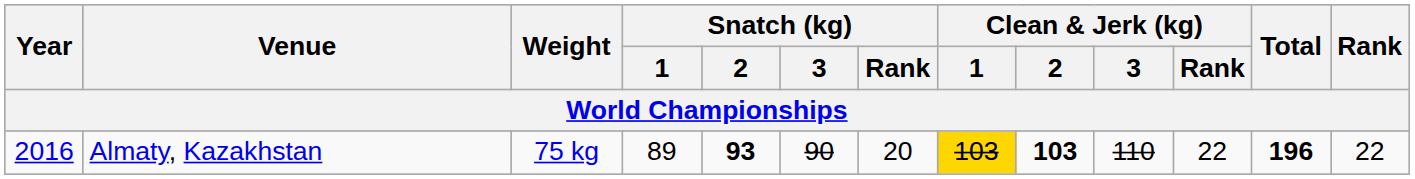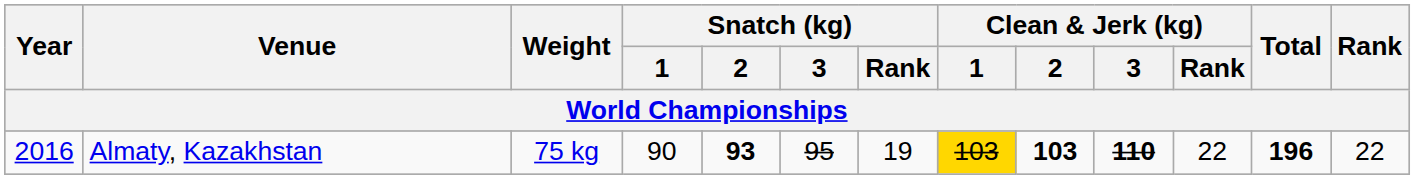 <table class = "wikitable" style="text-align:center;">
 <tr>
 <th rowspan=2 width=40>Year</th>
 <th rowspan=2 width=250>Venue</th>
 <th rowspan=2 width=60>Weight</th>
 <th colspan=4>Snatch (kg)</th>
 <th colspan=4>Clean & Jerk (kg)</th>
 <th rowspan=2 width=40>Total</th>
 <th rowspan=2 width=40>Rank</th>
 </tr>
 <tr>
 <th width=40>1</th>
 <th width=40>2</th>
 <th width=40>3</th>
 <th width=40>Rank</th>
 <th width=40>1</th>
 <th width=40>2</th>
 <th width=40>3</th>
 <th width=40>Rank</th>
 </tr>
 <tr>
 <th colspan=13><a href='#'>World Championships</a></th>
 </tr>
 <tr>
 <td><a href='#'>2016</a></td>
 <td align=left> <a href='#'>Almaty</a>, <a href='#'>Kazakhstan</a></td>
 <td><a href='#'>75 kg</a></td>
-<td>89</td>
+<td>90</td>
 <td><strong>93</strong></td>
-<td><s> 90</s></td>
-<td>20</td>
+<td><s> 95</s></td>
+<td>19</td>
 <td style="background: gold;"><s>103</s></td>
 <td><strong>103</strong></td>
-<td><s>110</s></td>
+<td><strong><s>110</s></strong></td>
 <td>22</td>
 <td><strong>196</strong></td>
 <td>22</td>
 </tr>
 </table>
